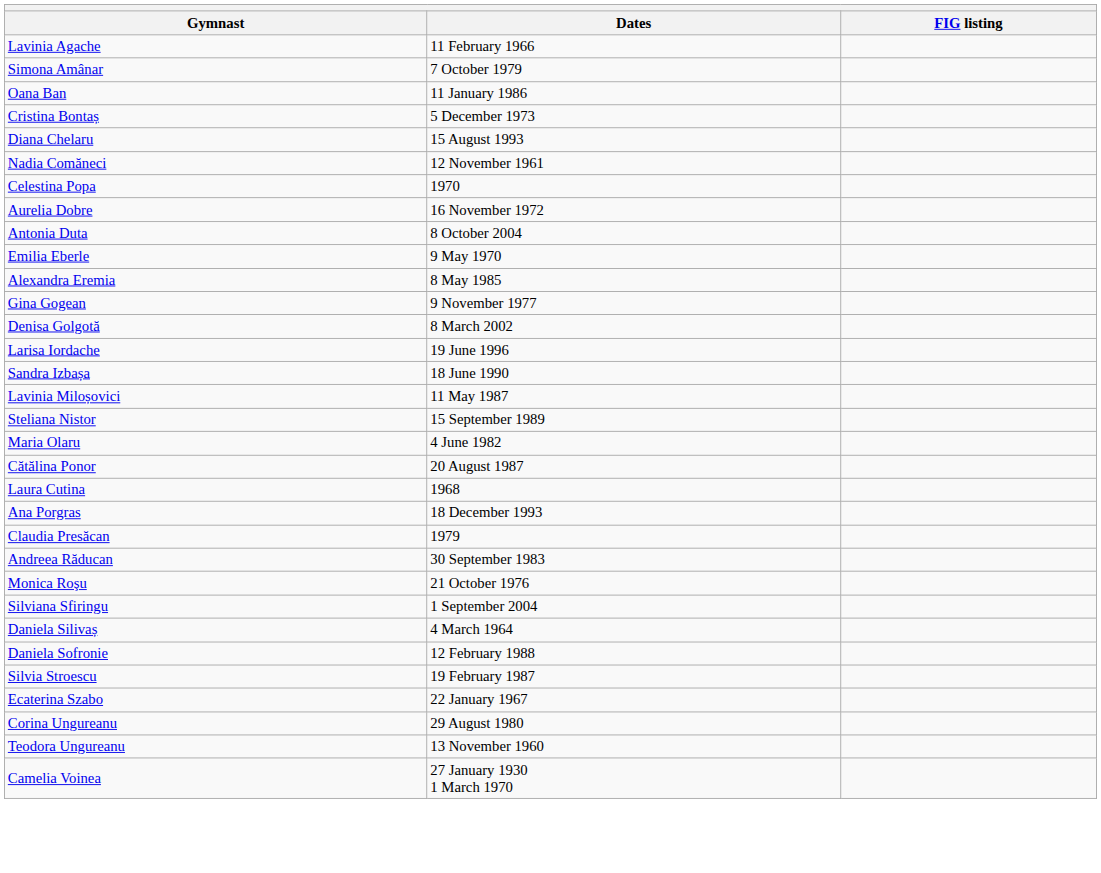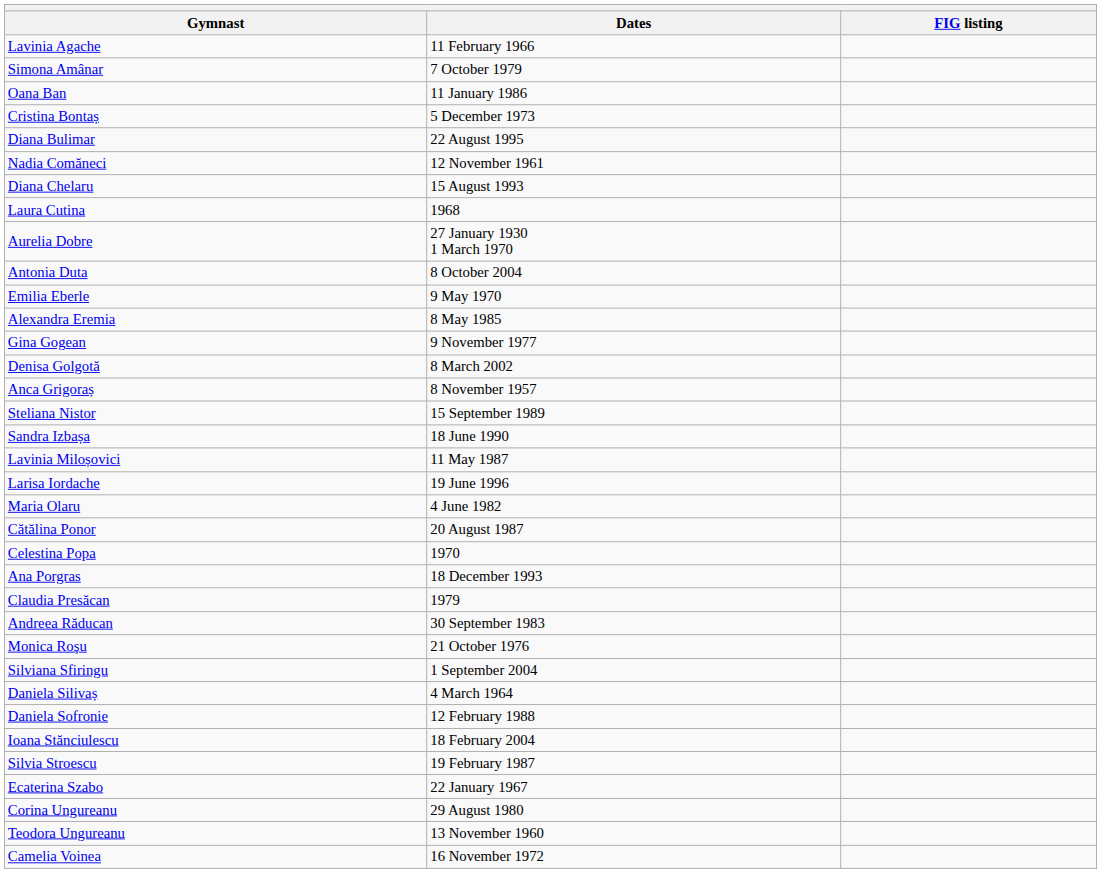 <table class="wikitable mw-collapsible mw-collapsed" width="75%">
 <tr>
 <th colspan="3"></th>
 </tr>
 <tr>
 <th>Gymnast</th>
 <th>Dates</th>
 <th><a href='#'>FIG</a> listing</th>
 </tr>
 <tr>
 <td><a href='#'>Lavinia Agache</a></td>
 <td>11 February 1966</td>
 <td></td>
 </tr>
 <tr>
 <td><a href='#'>Simona Amânar</a></td>
 <td>7 October 1979</td>
 <td></td>
 </tr>
 <tr>
 <td><a href='#'>Oana Ban</a></td>
 <td>11 January 1986</td>
 <td></td>
 </tr>
 <tr>
 <td><a href='#'>Cristina Bontaș</a></td>
 <td>5 December 1973</td>
 <td></td>
 </tr>
 <tr>
-<td><a href='#'>Diana Chelaru</a></td>
-<td>15 August 1993</td>
+<td><a href='#'>Diana Bulimar</a></td>
+<td>22 August 1995</td>
 <td></td>
 </tr>
 <tr>
 <td><a href='#'>Nadia Comăneci</a></td>
 <td>12 November 1961</td>
 <td></td>
 </tr>
 <tr>
-<td><a href='#'>Celestina Popa</a></td>
-<td>1970</td>
+<td><a href='#'>Diana Chelaru</a></td>
+<td>15 August 1993</td>
+<td></td>
+</tr>
+<tr>
+<td><a href='#'>Laura Cutina</a></td>
+<td>1968</td>
 <td></td>
 </tr>
 <tr>
 <td><a href='#'>Aurelia Dobre</a></td>
-<td>16 November 1972</td>
+<td>27 January 1930<br>1 March 1970</td>
 <td></td>
 </tr>
 <tr>
 <td><a href='#'>Antonia Duta</a></td>
 <td>8 October 2004</td>
 <td></td>
 </tr>
 <tr>
 <td><a href='#'>Emilia Eberle</a></td>
 <td>9 May 1970</td>
 <td></td>
 </tr>
 <tr>
 <td><a href='#'>Alexandra Eremia</a></td>
 <td>8 May 1985</td>
 <td></td>
 </tr>
 <tr>
 <td><a href='#'>Gina Gogean</a></td>
 <td>9 November 1977</td>
 <td></td>
 </tr>
 <tr>
 <td><a href='#'>Denisa Golgotă</a></td>
 <td>8 March 2002</td>
 <td></td>
 </tr>
 <tr>
-<td><a href='#'>Larisa Iordache</a></td>
-<td>19 June 1996</td>
+<td><a href='#'>Anca Grigoraș</a></td>
+<td>8 November 1957</td>
+<td></td>
+</tr>
+<tr>
+<td><a href='#'>Steliana Nistor</a></td>
+<td>15 September 1989</td>
 <td></td>
 </tr>
 <tr>
 <td><a href='#'>Sandra Izbașa</a></td>
 <td>18 June 1990</td>
 <td></td>
 </tr>
 <tr>
 <td><a href='#'>Lavinia Miloșovici</a></td>
 <td>11 May 1987</td>
 <td></td>
 </tr>
 <tr>
-<td><a href='#'>Steliana Nistor</a></td>
-<td>15 September 1989</td>
+<td><a href='#'>Larisa Iordache</a></td>
+<td>19 June 1996</td>
 <td></td>
 </tr>
 <tr>
 <td><a href='#'>Maria Olaru</a></td>
 <td>4 June 1982</td>
 <td></td>
 </tr>
 <tr>
 <td><a href='#'>Cătălina Ponor</a></td>
 <td>20 August 1987</td>
 <td></td>
 </tr>
 <tr>
-<td><a href='#'>Laura Cutina</a></td>
-<td>1968</td>
+<td><a href='#'>Celestina Popa</a></td>
+<td>1970</td>
 <td></td>
 </tr>
 <tr>
 <td><a href='#'>Ana Porgras</a></td>
 <td>18 December 1993</td>
 <td></td>
 </tr>
 <tr>
 <td><a href='#'>Claudia Presăcan</a></td>
 <td>1979</td>
 <td></td>
 </tr>
 <tr>
 <td><a href='#'>Andreea Răducan</a></td>
 <td>30 September 1983</td>
 <td></td>
 </tr>
 <tr>
 <td><a href='#'>Monica Roşu</a></td>
 <td>21 October 1976</td>
 <td></td>
 </tr>
 <tr>
 <td><a href='#'>Silviana Sfiringu</a></td>
 <td>1 September 2004</td>
 <td></td>
 </tr>
 <tr>
 <td><a href='#'>Daniela Silivaș</a></td>
 <td>4 March 1964</td>
 <td></td>
 </tr>
 <tr>
 <td><a href='#'>Daniela Sofronie</a></td>
 <td>12 February 1988</td>
 <td></td>
 </tr>
 <tr>
+<td><a href='#'>Ioana Stănciulescu</a></td>
+<td>18 February 2004</td>
+<td></td>
+</tr>
+<tr>
 <td><a href='#'>Silvia Stroescu</a></td>
 <td>19 February 1987</td>
 <td></td>
 </tr>
 <tr>
 <td><a href='#'>Ecaterina Szabo</a></td>
 <td>22 January 1967</td>
 <td></td>
 </tr>
 <tr>
 <td><a href='#'>Corina Ungureanu</a></td>
 <td>29 August 1980</td>
 <td></td>
 </tr>
 <tr>
 <td><a href='#'>Teodora Ungureanu</a></td>
 <td>13 November 1960</td>
 <td></td>
 </tr>
 <tr>
 <td><a href='#'>Camelia Voinea</a></td>
-<td>27 January 1930<br>1 March 1970</td>
+<td>16 November 1972</td>
 <td></td>
 </tr>
 </table>
